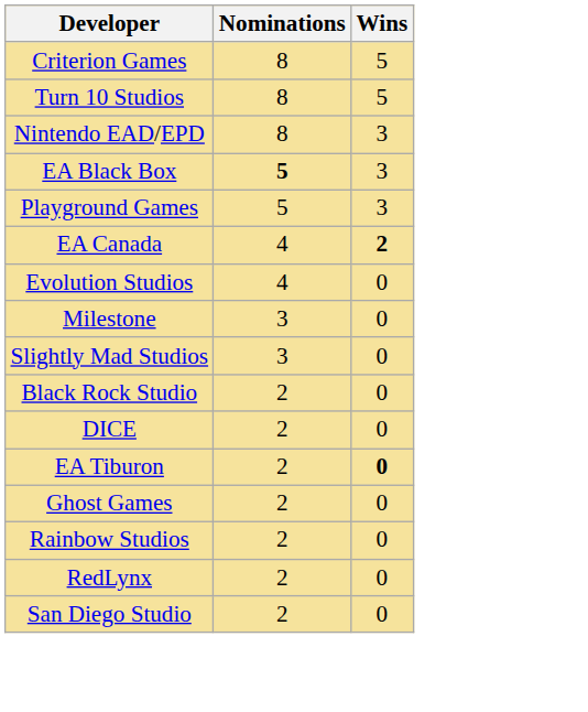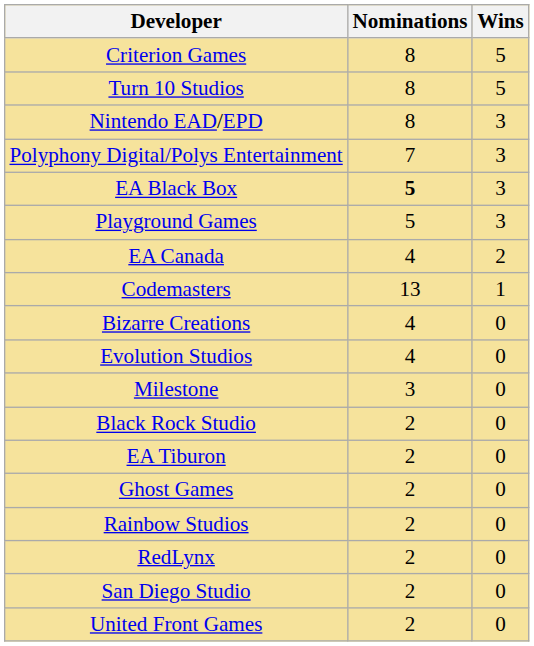 <table class="wikitable sortable plainrowheaders" rowspan="2" style="text-align:center; background: #f6e39c">
 <tr>
 <th scope="col">Developer</th>
 <th scope="col">Nominations</th>
 <th scope="col">Wins</th>
 </tr>
 <tr>
 <td><a href='#'>Criterion Games</a></td>
 <td>8</td>
 <td>5</td>
 </tr>
 <tr>
 <td><a href='#'>Turn 10 Studios</a></td>
 <td>8</td>
 <td>5</td>
 </tr>
 <tr>
 <td><a href='#'>Nintendo EAD</a>/<a href='#'>EPD</a></td>
 <td>8</td>
 <td>3</td>
 </tr>
 <tr>
+<td><a href='#'>Polyphony Digital/Polys Entertainment</a></td>
+<td>7</td>
+<td>3</td>
+</tr>
+<tr>
 <td><a href='#'>EA Black Box</a></td>
 <td><strong>5</strong></td>
 <td>3</td>
 </tr>
 <tr>
 <td><a href='#'>Playground Games</a></td>
 <td>5</td>
 <td>3</td>
 </tr>
 <tr>
 <td><a href='#'>EA Canada</a></td>
 <td>4</td>
-<td><strong>2</strong></td>
+<td>2</td>
+</tr>
+<tr>
+<td><a href='#'>Codemasters</a></td>
+<td>13</td>
+<td>1</td>
+</tr>
+<tr>
+<td><a href='#'>Bizarre Creations</a></td>
+<td>4</td>
+<td>0</td>
 </tr>
 <tr>
 <td><a href='#'>Evolution Studios</a></td>
 <td>4</td>
 <td>0</td>
 </tr>
 <tr>
 <td><a href='#'>Milestone</a></td>
 <td>3</td>
 <td>0</td>
 </tr>
 <tr>
-<td><a href='#'>Slightly Mad Studios</a></td>
-<td>3</td>
-<td>0</td>
-</tr>
-<tr>
 <td><a href='#'>Black Rock Studio</a></td>
-<td>2</td>
-<td>0</td>
-</tr>
-<tr>
-<td><a href='#'>DICE</a></td>
 <td>2</td>
 <td>0</td>
 </tr>
 <tr>
 <td><a href='#'>EA Tiburon</a></td>
 <td>2</td>
-<td><strong>0</strong></td>
+<td>0</td>
 </tr>
 <tr>
 <td><a href='#'>Ghost Games</a></td>
 <td>2</td>
 <td>0</td>
 </tr>
 <tr>
 <td><a href='#'>Rainbow Studios</a></td>
 <td>2</td>
 <td>0</td>
 </tr>
 <tr>
 <td><a href='#'>RedLynx</a></td>
 <td>2</td>
 <td>0</td>
 </tr>
 <tr>
 <td><a href='#'>San Diego Studio</a></td>
 <td>2</td>
 <td>0</td>
 </tr>
+<tr>
+<td><a href='#'>United Front Games</a></td>
+<td>2</td>
+<td>0</td>
+</tr>
 </table>
